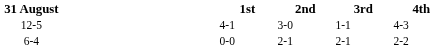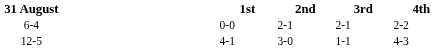 <table width=60% cellspacing=1>
 <tr>
 <th width=20%></th>
 <th width=12%>31 August</th>
 <th width=20%></th>
 <th width=8%>1st</th>
 <th width=8%>2nd</th>
 <th width=8%>3rd</th>
 <th width=8%>4th</th>
 </tr>
 <tr style=font-size:90%>
 <td align=right><strong></strong></td>
+<td align=center>6-4</td>
+<td></td>
+<td>0-0</td>
+<td>2-1</td>
+<td>2-1</td>
+<td>2-2</td>
+</tr>
+<tr style=font-size:90%>
+<td align=right><strong></strong></td>
 <td align=center>12-5</td>
 <td></td>
 <td>4-1</td>
 <td>3-0</td>
 <td>1-1</td>
 <td>4-3</td>
 </tr>
-<tr style=font-size:90%>
-<td align=right><strong></strong></td>
-<td align=center>6-4</td>
-<td></td>
-<td>0-0</td>
-<td>2-1</td>
-<td>2-1</td>
-<td>2-2</td>
-</tr>
 </table>
